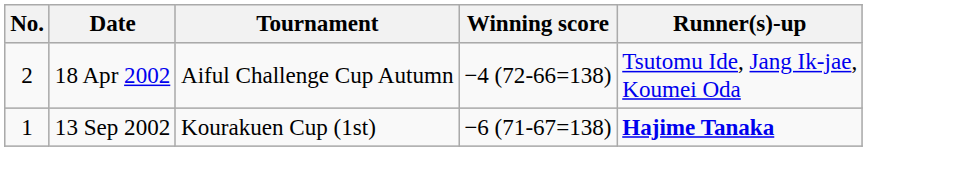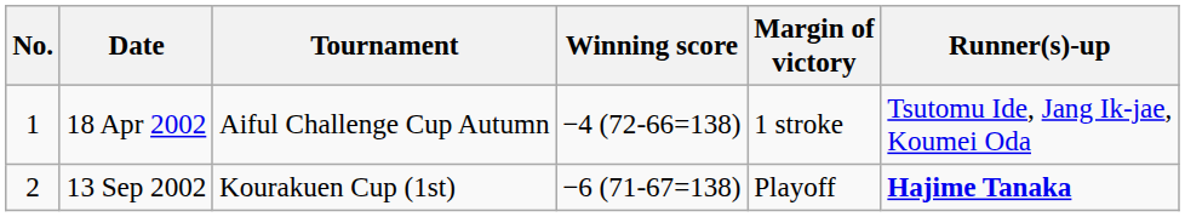 <table class="wikitable" style="font-size:95%;">
 <tr>
 <th>No.</th>
 <th>Date</th>
 <th>Tournament</th>
 <th>Winning score</th>
+<th>Margin of<br>victory</th>
 <th>Runner(s)-up</th>
 </tr>
 <tr>
-<td align=center>2</td>
+<td align=center>1</td>
 <td align=right>18 Apr <a href='#'>2002</a></td>
 <td>Aiful Challenge Cup Autumn</td>
 <td>−4 (72-66=138)</td>
+<td>1 stroke</td>
 <td> <a href='#'>Tsutomu Ide</a>,  <a href='#'>Jang Ik-jae</a>,<br> <a href='#'>Koumei Oda</a></td>
 </tr>
 <tr>
-<td align=center>1</td>
+<td align=center>2</td>
 <td align=right>13 Sep 2002</td>
 <td>Kourakuen Cup (1st)</td>
 <td>−6 (71-67=138)</td>
+<td>Playoff</td>
 <td><strong> <a href='#'>Hajime Tanaka</a></strong></td>
 </tr>
 </table>
